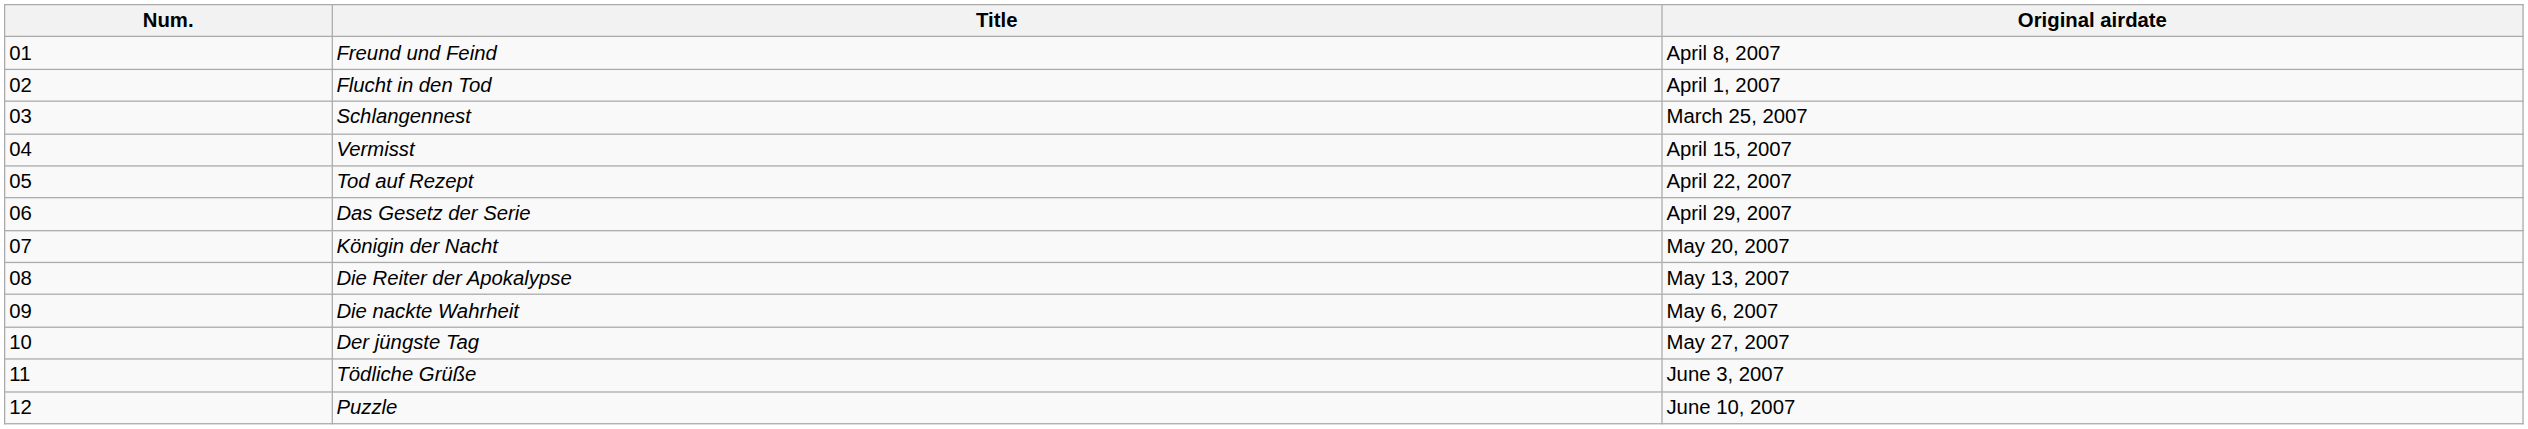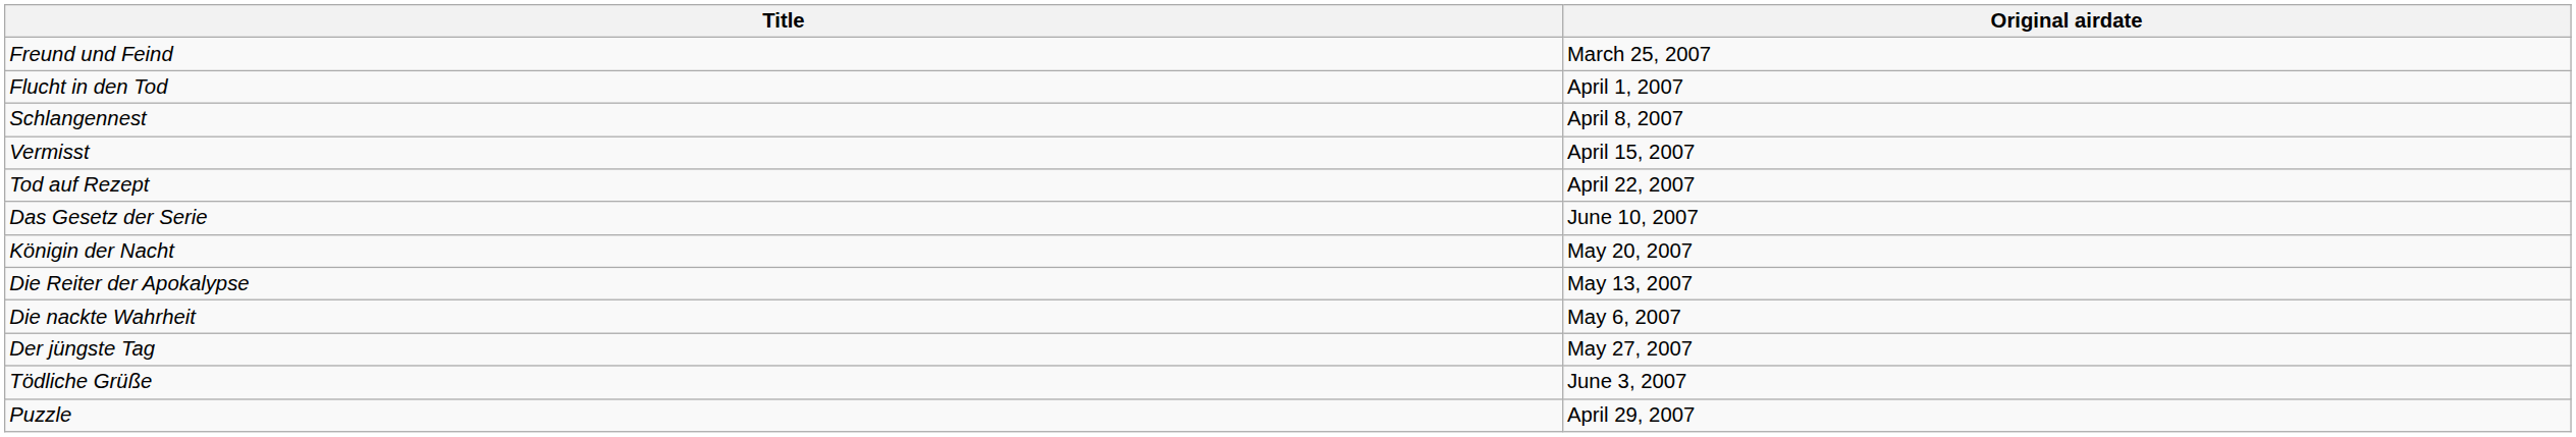 <table class="wikitable" width=100%>
 <tr>
-<th>Num.</th>
 <th>Title</th>
 <th>Original airdate</th>
 </tr>
 <tr>
-<td>01</td>
 <td><em>Freund und Feind</em></td>
-<td>April 8, 2007</td>
+<td>March 25, 2007</td>
 </tr>
 <tr>
-<td>02</td>
 <td><em>Flucht in den Tod</em></td>
 <td>April 1, 2007</td>
 </tr>
 <tr>
-<td>03</td>
 <td><em>Schlangennest</em></td>
-<td>March 25, 2007</td>
+<td>April 8, 2007</td>
 </tr>
 <tr>
-<td>04</td>
 <td><em>Vermisst</em></td>
 <td>April 15, 2007</td>
 </tr>
 <tr>
-<td>05</td>
 <td><em>Tod auf Rezept</em></td>
 <td>April 22, 2007</td>
 </tr>
 <tr>
-<td>06</td>
 <td><em>Das Gesetz der Serie</em></td>
-<td>April 29, 2007</td>
+<td>June 10, 2007</td>
 </tr>
 <tr>
-<td>07</td>
 <td><em>Königin der Nacht</em></td>
 <td>May 20, 2007</td>
 </tr>
 <tr>
-<td>08</td>
 <td><em>Die Reiter der Apokalypse</em></td>
 <td>May 13, 2007</td>
 </tr>
 <tr>
-<td>09</td>
 <td><em>Die nackte Wahrheit</em></td>
 <td>May 6, 2007</td>
 </tr>
 <tr>
-<td>10</td>
 <td><em>Der jüngste Tag</em></td>
 <td>May 27, 2007</td>
 </tr>
 <tr>
-<td>11</td>
 <td><em>Tödliche Grüße</em></td>
 <td>June 3, 2007</td>
 </tr>
 <tr>
-<td>12</td>
 <td><em>Puzzle</em></td>
-<td>June 10, 2007</td>
+<td>April 29, 2007</td>
 </tr>
 </table>
